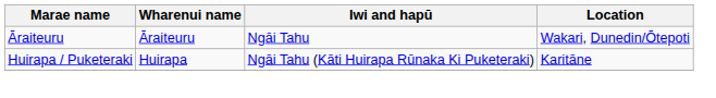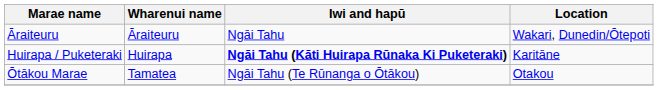 <table class="wikitable sortable">
 <tr>
 <th>Marae name</th>
 <th>Wharenui name</th>
 <th>Iwi and hapū</th>
 <th>Location</th>
 </tr>
 <tr>
 <td><a href='#'>Āraiteuru</a></td>
 <td><a href='#'>Āraiteuru</a></td>
 <td><a href='#'>Ngāi Tahu</a></td>
 <td><a href='#'>Wakari</a>, <a href='#'>Dunedin/Ōtepoti</a></td>
 </tr>
 <tr>
 <td><a href='#'>Huirapa / Puketeraki</a></td>
 <td><a href='#'>Huirapa</a></td>
-<td><a href='#'>Ngāi Tahu</a> (<a href='#'>Kāti Huirapa Rūnaka Ki Puketeraki</a>)</td>
+<td><strong><a href='#'>Ngāi Tahu</a> (<a href='#'>Kāti Huirapa Rūnaka Ki Puketeraki</a>)</strong></td>
 <td><a href='#'>Karitāne</a></td>
+</tr>
+<tr>
+<td><a href='#'>Ōtākou Marae</a></td>
+<td><a href='#'>Tamatea</a></td>
+<td><a href='#'>Ngāi Tahu</a> (<a href='#'>Te Rūnanga o Ōtākou</a>)</td>
+<td><a href='#'>Otakou</a></td>
 </tr>
 <tr>
 </tr>
 </table>
